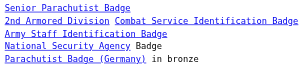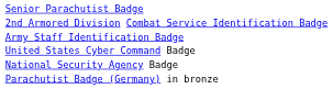 <table>
 <tr>
 <td align=center></td>
 <td><a href='#'>Senior Parachutist Badge</a></td>
 </tr>
 <tr>
 <td align=center></td>
 <td><a href='#'>2nd Armored Division</a> <a href='#'>Combat Service Identification Badge</a></td>
 </tr>
 <tr>
 <td align=center></td>
 <td><a href='#'>Army Staff Identification Badge</a></td>
 </tr>
 <tr>
 <td></td>
+<td><a href='#'>United States Cyber Command</a> Badge</td>
+</tr>
+<tr>
+<td></td>
 <td><a href='#'>National Security Agency</a> Badge</td>
 </tr>
 <tr>
 <td align=center></td>
 <td><a href='#'>Parachutist Badge (Germany)</a> in bronze</td>
 </tr>
 </table>
